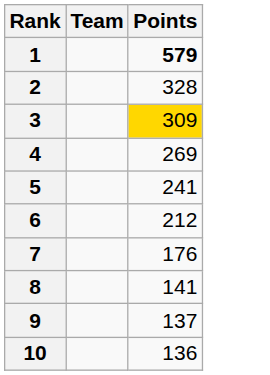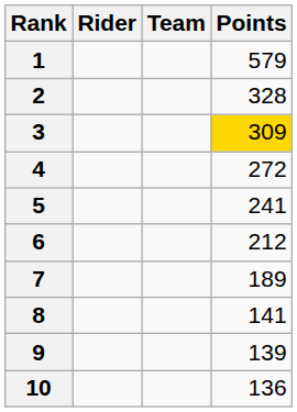 <table class="wikitable">
 <tr>
 <th scope="col">Rank</th>
+<th scope="col">Rider</th>
 <th scope="col">Team</th>
 <th scope="col">Points</th>
 </tr>
 <tr>
 <th scope="row">1</th>
+<td> </td>
 <td></td>
-<td style="text-align:right;"><strong>579</strong></td>
+<td style="text-align:right;">579</td>
 </tr>
 <tr>
 <th scope="row">2</th>
+<td> </td>
 <td></td>
 <td style="text-align:right;">328</td>
 </tr>
 <tr>
 <th scope="row">3</th>
 <td></td>
+<td></td>
 <td style="background: gold; text-align:right;">309</td>
 </tr>
 <tr>
 <th scope="row">4</th>
 <td></td>
-<td style="text-align:right;">269</td>
+<td></td>
+<td style="text-align:right;">272</td>
 </tr>
 <tr>
 <th scope="row">5</th>
+<td></td>
 <td></td>
 <td style="text-align:right;">241</td>
 </tr>
 <tr>
 <th scope="row">6</th>
 <td></td>
+<td></td>
 <td style="text-align:right;">212</td>
 </tr>
 <tr>
 <th scope="row">7</th>
 <td></td>
-<td style="text-align:right;">176</td>
+<td></td>
+<td style="text-align:right;">189</td>
 </tr>
 <tr>
 <th scope="row">8</th>
+<td></td>
 <td></td>
 <td style="text-align:right;">141</td>
 </tr>
 <tr>
 <th scope="row">9</th>
 <td></td>
-<td style="text-align:right;">137</td>
+<td></td>
+<td style="text-align:right;">139</td>
 </tr>
 <tr>
 <th scope="row">10</th>
 <td></td>
+<td></td>
 <td style="text-align:right;">136</td>
 </tr>
 </table>
